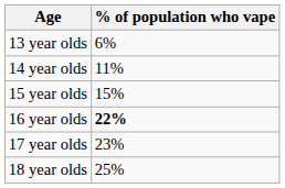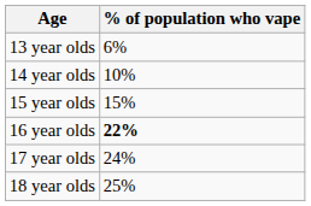 <table class="wikitable">
 <tr>
 <th>Age</th>
 <th>% of population who vape</th>
 </tr>
 <tr>
 <td>13 year olds</td>
 <td>6%</td>
 </tr>
 <tr>
 <td>14 year olds</td>
-<td>11%</td>
+<td>10%</td>
 </tr>
 <tr>
 <td>15 year olds</td>
 <td>15%</td>
 </tr>
 <tr>
 <td>16 year olds</td>
 <td><strong>22%</strong></td>
 </tr>
 <tr>
 <td>17 year olds</td>
-<td>23%</td>
+<td>24%</td>
 </tr>
 <tr>
 <td>18 year olds</td>
 <td>25%</td>
 </tr>
 </table>
